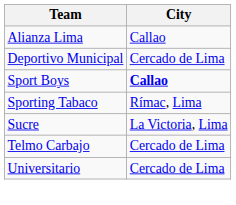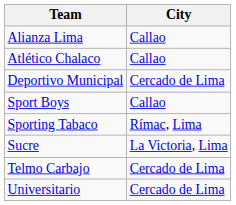 <table class="wikitable sortable">
 <tr>
 <th>Team</th>
 <th>City</th>
 </tr>
 <tr>
 <td><a href='#'>Alianza Lima</a></td>
 <td><a href='#'>Callao</a></td>
 </tr>
 <tr>
+<td><a href='#'>Atlético Chalaco</a></td>
+<td><a href='#'>Callao</a></td>
+</tr>
+<tr>
 <td><a href='#'>Deportivo Municipal</a></td>
 <td><a href='#'>Cercado de Lima</a></td>
 </tr>
 <tr>
 <td><a href='#'>Sport Boys</a></td>
-<td><strong><a href='#'>Callao</a></strong></td>
+<td><a href='#'>Callao</a></td>
 </tr>
 <tr>
 <td><a href='#'>Sporting Tabaco</a></td>
 <td><a href='#'>Rímac</a>, <a href='#'>Lima</a></td>
 </tr>
 <tr>
 <td><a href='#'>Sucre</a></td>
 <td><a href='#'>La Victoria</a>, <a href='#'>Lima</a></td>
 </tr>
 <tr>
 <td><a href='#'>Telmo Carbajo</a></td>
 <td><a href='#'>Cercado de Lima</a></td>
 </tr>
 <tr>
 <td><a href='#'>Universitario</a></td>
 <td><a href='#'>Cercado de Lima</a></td>
 </tr>
 </table>
